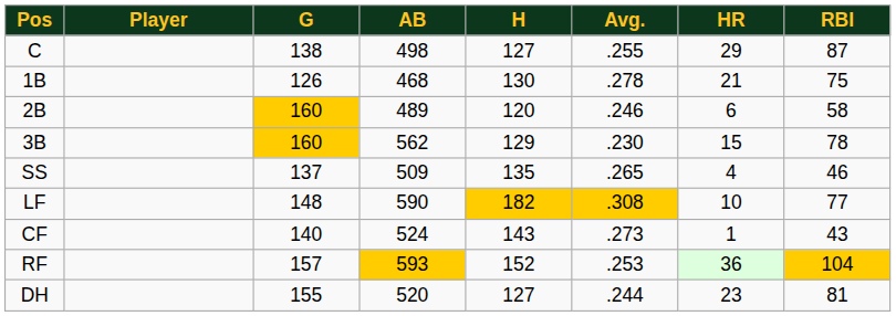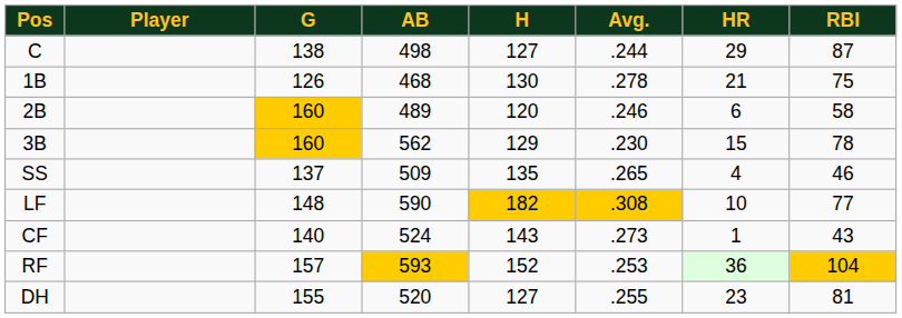 <table class="wikitable sortable">
 <tr>
 <th style="background:#0C371D;color:#ffc322;" width="5%">Pos</th>
 <th style="background:#0C371D;color:#ffc322;" width="16%">Player</th>
 <th style="background:#0C371D;color:#ffc322;" width="9%">G</th>
 <th style="background:#0C371D;color:#ffc322;" width="9%">AB</th>
 <th style="background:#0C371D;color:#ffc322;" width="9%">H</th>
 <th style="background:#0C371D;color:#ffc322;" width="9%">Avg.</th>
 <th style="background:#0C371D;color:#ffc322;" width="9%">HR</th>
 <th style="background:#0C371D;color:#ffc322;" width="9%">RBI</th>
 </tr>
 <tr align="center">
 <td>C</td>
 <td></td>
 <td>138</td>
 <td>498</td>
 <td>127</td>
-<td>.255</td>
+<td>.244</td>
 <td>29</td>
 <td>87</td>
 </tr>
 <tr align="center">
 <td>1B</td>
 <td></td>
 <td>126</td>
 <td>468</td>
 <td>130</td>
 <td>.278</td>
 <td>21</td>
 <td>75</td>
 </tr>
 <tr align="center">
 <td>2B</td>
 <td></td>
 <td bgcolor="#FFCC00">160</td>
 <td>489</td>
 <td>120</td>
 <td>.246</td>
 <td>6</td>
 <td>58</td>
 </tr>
 <tr align="center">
 <td>3B</td>
 <td></td>
 <td bgcolor="#FFCC00">160</td>
 <td>562</td>
 <td>129</td>
 <td>.230</td>
 <td>15</td>
 <td>78</td>
 </tr>
 <tr align="center">
 <td>SS</td>
 <td></td>
 <td>137</td>
 <td>509</td>
 <td>135</td>
 <td>.265</td>
 <td>4</td>
 <td>46</td>
 </tr>
 <tr align="center">
 <td>LF</td>
 <td></td>
 <td>148</td>
 <td>590</td>
 <td bgcolor="#FFCC00">182</td>
 <td bgcolor="#FFCC00">.308</td>
 <td>10</td>
 <td>77</td>
 </tr>
 <tr align="center">
 <td>CF</td>
 <td></td>
 <td>140</td>
 <td>524</td>
 <td>143</td>
 <td>.273</td>
 <td>1</td>
 <td>43</td>
 </tr>
 <tr align="center">
 <td>RF</td>
 <td></td>
 <td>157</td>
 <td bgcolor="#FFCC00">593</td>
 <td>152</td>
 <td>.253</td>
 <td bgcolor="#DDFFDD">36</td>
 <td bgcolor="#FFCC00">104</td>
 </tr>
 <tr align="center">
 <td>DH</td>
 <td></td>
 <td>155</td>
 <td>520</td>
 <td>127</td>
-<td>.244</td>
+<td>.255</td>
 <td>23</td>
 <td>81</td>
 </tr>
 </table>
